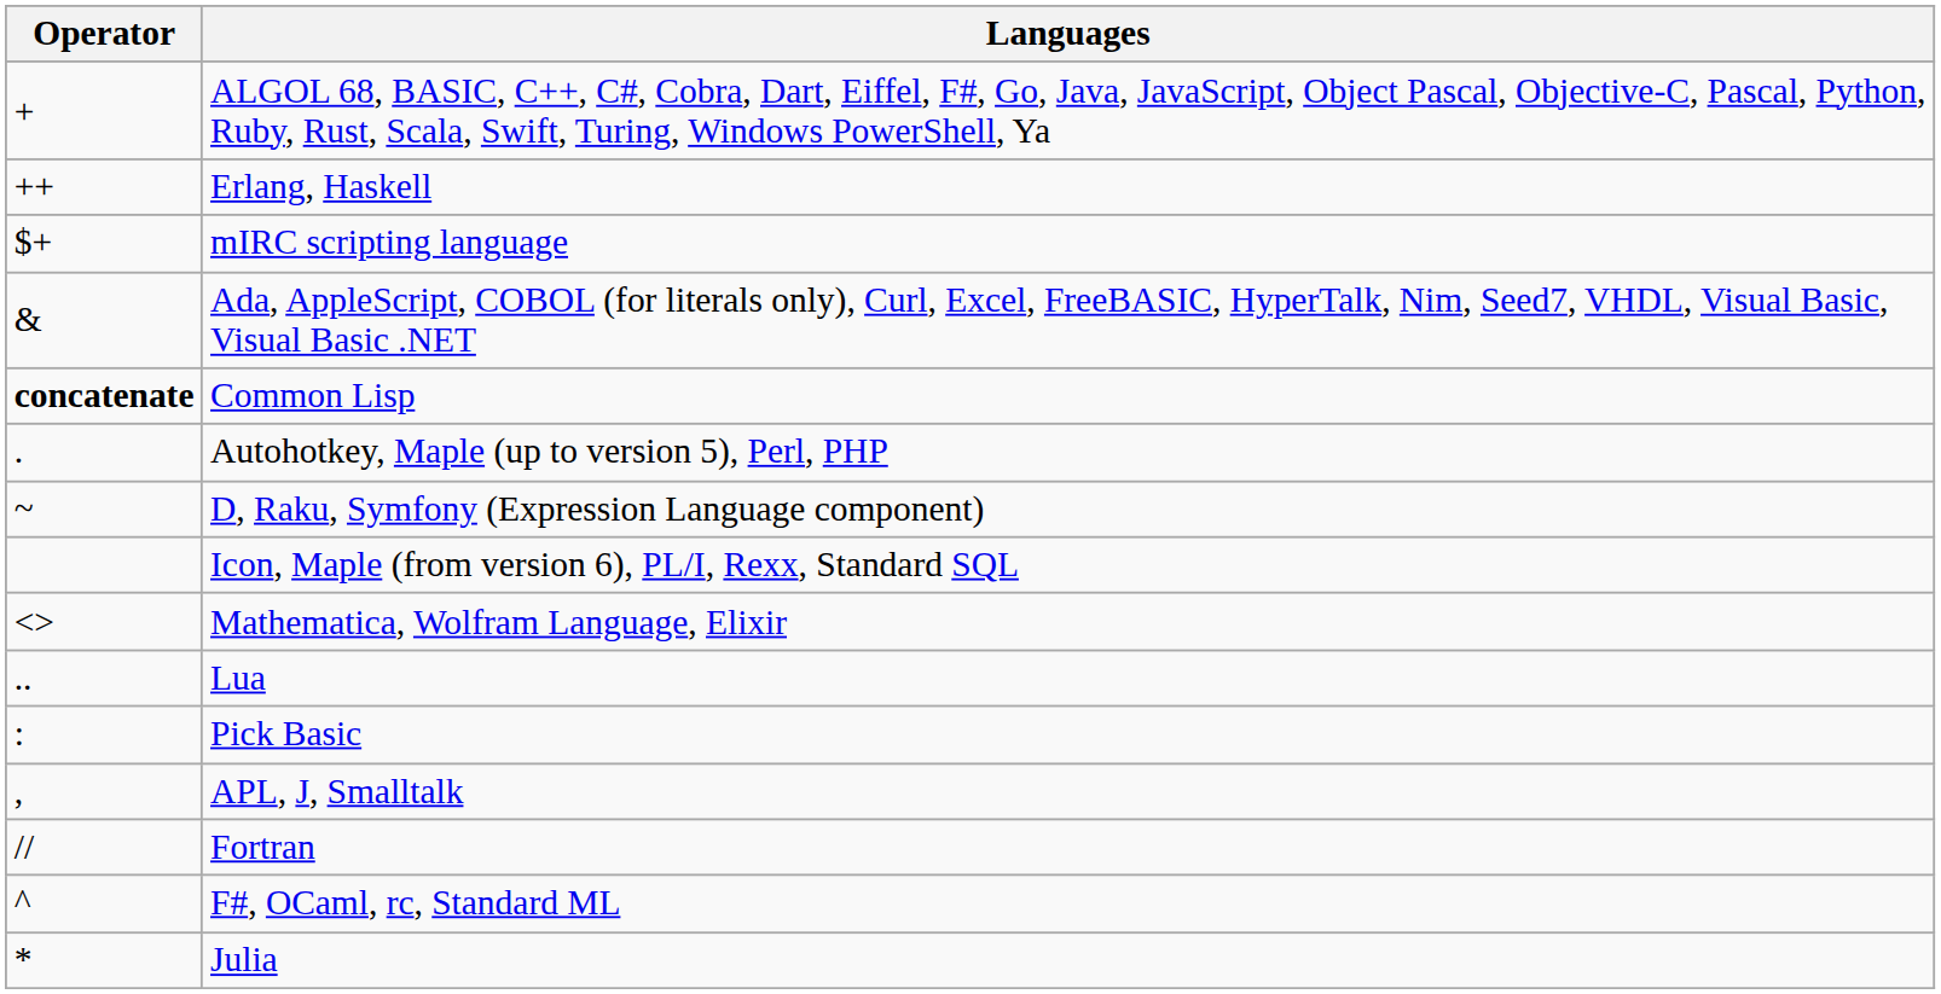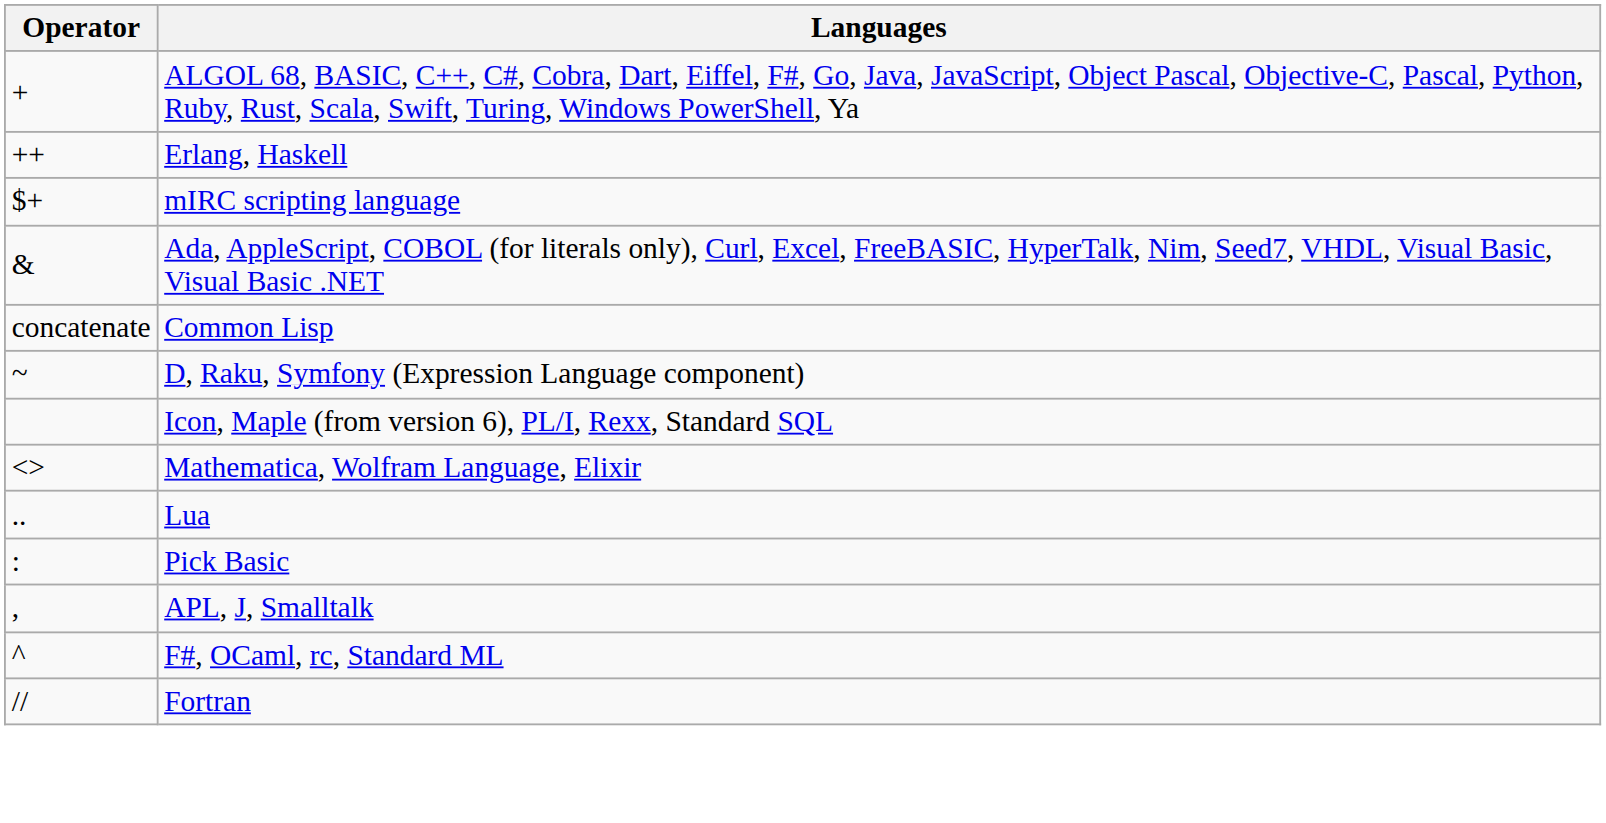 <table class="wikitable">
 <tr>
 <th>Operator</th>
 <th>Languages</th>
 </tr>
 <tr>
 <td>+</td>
 <td><a href='#'>ALGOL 68</a>, <a href='#'>BASIC</a>, <a href='#'>C++</a>, <a href='#'>C#</a>, <a href='#'>Cobra</a>, <a href='#'>Dart</a>, <a href='#'>Eiffel</a>, <a href='#'>F#</a>, <a href='#'>Go</a>, <a href='#'>Java</a>, <a href='#'>JavaScript</a>, <a href='#'>Object Pascal</a>, <a href='#'>Objective-C</a>, <a href='#'>Pascal</a>, <a href='#'>Python</a>, <a href='#'>Ruby</a>, <a href='#'>Rust</a>, <a href='#'>Scala</a>, <a href='#'>Swift</a>, <a href='#'>Turing</a>, <a href='#'>Windows PowerShell</a>, Ya</td>
 </tr>
 <tr>
 <td>++</td>
 <td><a href='#'>Erlang</a>, <a href='#'>Haskell</a></td>
 </tr>
 <tr>
 <td>$+</td>
 <td><a href='#'>mIRC scripting language</a></td>
 </tr>
 <tr>
 <td>&</td>
 <td><a href='#'>Ada</a>, <a href='#'>AppleScript</a>, <a href='#'>COBOL</a> (for literals only), <a href='#'>Curl</a>, <a href='#'>Excel</a>, <a href='#'>FreeBASIC</a>, <a href='#'>HyperTalk</a>, <a href='#'>Nim</a>, <a href='#'>Seed7</a>, <a href='#'>VHDL</a>, <a href='#'>Visual Basic</a>, <a href='#'>Visual Basic .NET</a></td>
 </tr>
 <tr>
-<td><strong>concatenate</strong></td>
+<td>concatenate</td>
 <td><a href='#'>Common Lisp</a></td>
-</tr>
-<tr>
-<td>.</td>
-<td>Autohotkey, <a href='#'>Maple</a> (up to version 5), <a href='#'>Perl</a>, <a href='#'>PHP</a></td>
 </tr>
 <tr>
 <td>~</td>
 <td><a href='#'>D</a>, <a href='#'>Raku</a>, <a href='#'>Symfony</a> (Expression Language component)</td>
 </tr>
 <tr>
 <td></td>
 <td><a href='#'>Icon</a>, <a href='#'>Maple</a> (from version 6), <a href='#'>PL/I</a>, <a href='#'>Rexx</a>, Standard <a href='#'>SQL</a></td>
 </tr>
 <tr>
 <td><></td>
 <td><a href='#'>Mathematica</a>, <a href='#'>Wolfram Language</a>, <a href='#'>Elixir</a></td>
 </tr>
 <tr>
 <td>..</td>
 <td><a href='#'>Lua</a></td>
 </tr>
 <tr>
 <td>:</td>
 <td><a href='#'>Pick Basic</a></td>
 </tr>
 <tr>
 <td>,</td>
 <td><a href='#'>APL</a>, <a href='#'>J</a>, <a href='#'>Smalltalk</a></td>
 </tr>
 <tr>
-<td>//</td>
-<td><a href='#'>Fortran</a></td>
-</tr>
-<tr>
 <td>^</td>
 <td><a href='#'>F#</a>, <a href='#'>OCaml</a>, <a href='#'>rc</a>, <a href='#'>Standard ML</a></td>
 </tr>
 <tr>
-<td>*</td>
-<td><a href='#'>Julia</a></td>
+<td>//</td>
+<td><a href='#'>Fortran</a></td>
 </tr>
 </table>
